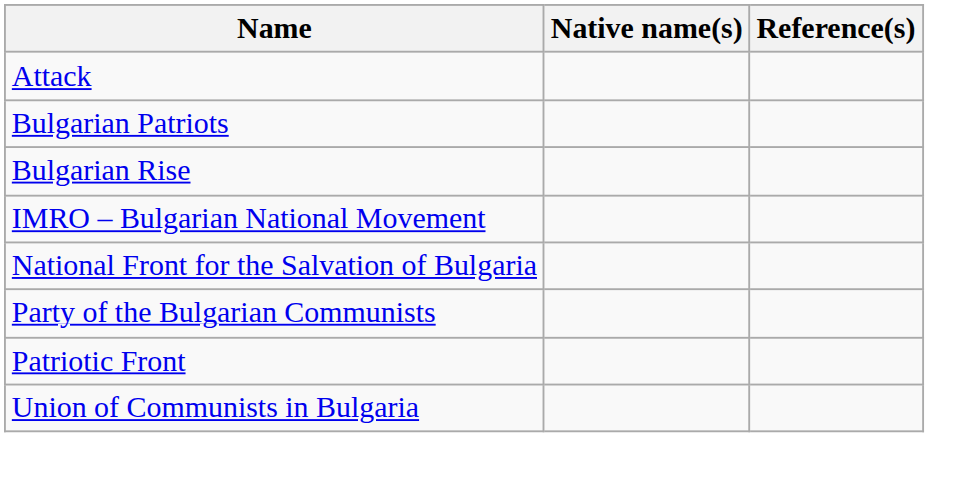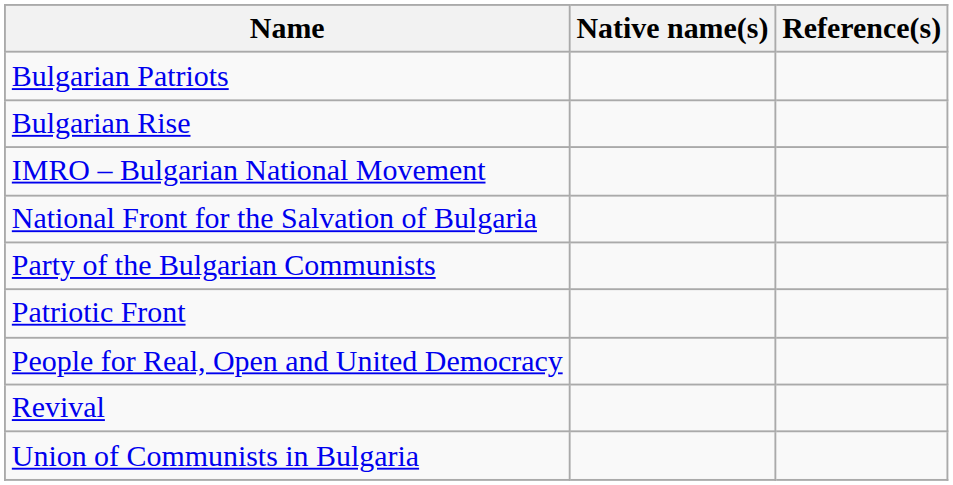 <table class="wikitable">
 <tr>
 <th>Name</th>
 <th>Native name(s)</th>
 <th>Reference(s)</th>
-</tr>
-<tr>
-<td><a href='#'>Attack</a></td>
-<td></td>
-<td></td>
 </tr>
 <tr>
 <td><a href='#'>Bulgarian Patriots</a></td>
 <td></td>
 <td></td>
 </tr>
 <tr>
 <td><a href='#'>Bulgarian Rise</a></td>
 <td></td>
 <td></td>
 </tr>
 <tr>
 <td><a href='#'>IMRO – Bulgarian National Movement</a></td>
 <td></td>
 <td></td>
 </tr>
 <tr>
 <td><a href='#'>National Front for the Salvation of Bulgaria</a></td>
 <td></td>
 <td></td>
 </tr>
 <tr>
 <td><a href='#'>Party of the Bulgarian Communists</a></td>
 <td></td>
 <td></td>
 </tr>
 <tr>
 <td><a href='#'>Patriotic Front</a></td>
 <td></td>
 <td></td>
 </tr>
 <tr>
+<td><a href='#'>People for Real, Open and United Democracy</a></td>
+<td></td>
+<td></td>
+</tr>
+<tr>
+<td><a href='#'>Revival</a></td>
+<td></td>
+<td></td>
+</tr>
+<tr>
 <td><a href='#'>Union of Communists in Bulgaria</a></td>
 <td></td>
 <td></td>
 </tr>
 </table>
